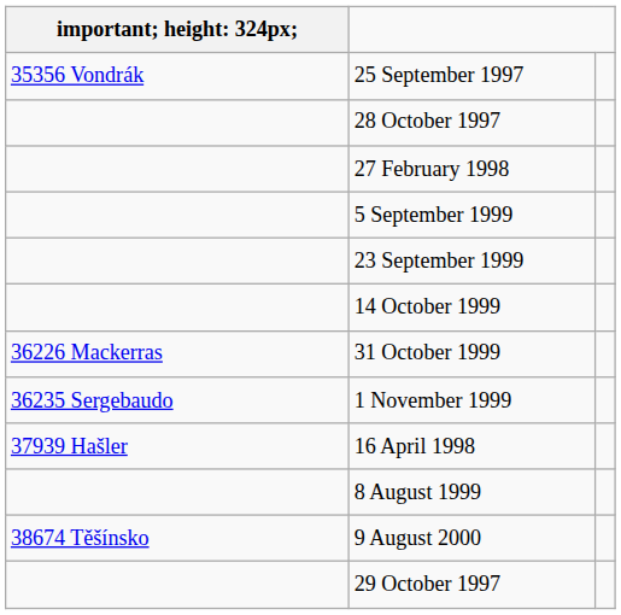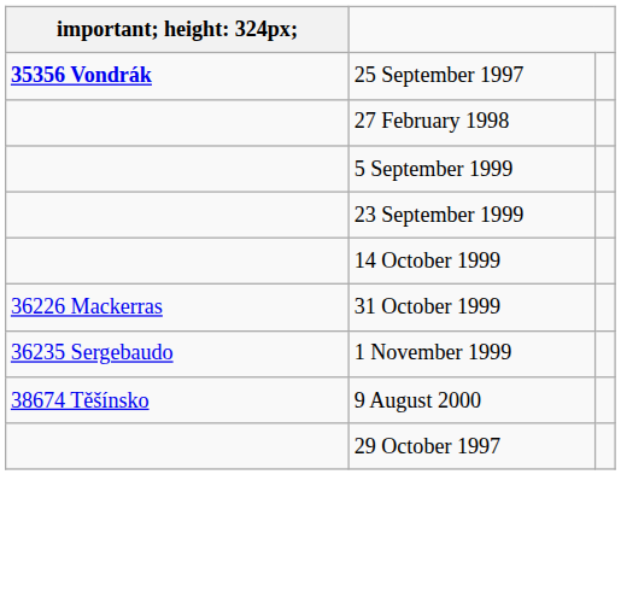 <table class="wikitable" style="font-size: 89%; float: left; width: 28em; margin-right: 1em; line-height: 1.65em">
 <tr>
 <th>important; height: 324px;</th>
 </tr>
 <tr>
-<td><a href='#'>35356 Vondrák</a></td>
+<td><strong><a href='#'>35356 Vondrák</a></strong></td>
 <td>25 September 1997</td>
 <td> </td>
-</tr>
-<tr>
-<td></td>
-<td>28 October 1997</td>
-<td></td>
 </tr>
 <tr>
 <td></td>
 <td>27 February 1998</td>
 <td></td>
 </tr>
 <tr>
 <td></td>
 <td>5 September 1999</td>
 <td></td>
 </tr>
 <tr>
 <td></td>
 <td>23 September 1999</td>
 <td> </td>
 </tr>
 <tr>
 <td></td>
 <td>14 October 1999</td>
 <td></td>
 </tr>
 <tr>
 <td><a href='#'>36226 Mackerras</a></td>
 <td>31 October 1999</td>
 <td></td>
 </tr>
 <tr>
 <td><a href='#'>36235 Sergebaudo</a></td>
 <td>1 November 1999</td>
 <td></td>
 </tr>
 <tr>
-<td><a href='#'>37939 Hašler</a></td>
-<td>16 April 1998</td>
-<td></td>
-</tr>
-<tr>
-<td></td>
-<td>8 August 1999</td>
-<td></td>
-</tr>
-<tr>
 <td><a href='#'>38674 Těšínsko</a></td>
 <td>9 August 2000</td>
 <td></td>
 </tr>
 <tr>
 <td></td>
 <td>29 October 1997</td>
 <td></td>
 </tr>
 </table>
